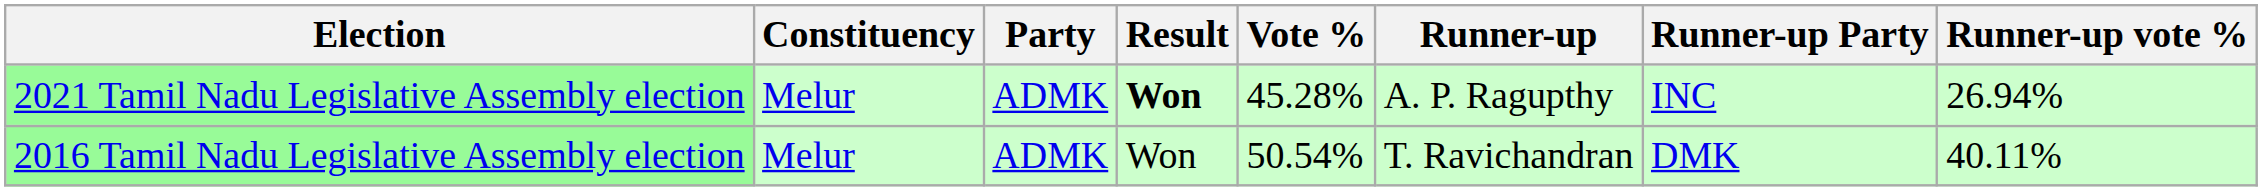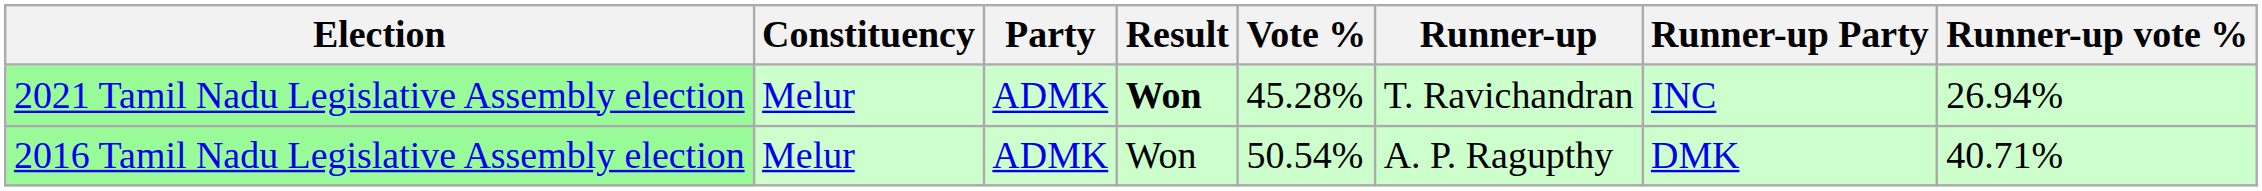 <table class="wikitable">
 <tr>
 <th>Election</th>
 <th>Constituency</th>
 <th>Party</th>
 <th>Result</th>
 <th>Vote %</th>
 <th>Runner-up</th>
 <th>Runner-up Party</th>
 <th>Runner-up vote %</th>
 </tr>
 <tr style="background:#cfc;">
 <td bgcolor=#98FB98><a href='#'>2021 Tamil Nadu Legislative Assembly election</a></td>
 <td><a href='#'>Melur</a></td>
 <td><a href='#'>ADMK</a></td>
 <td><strong>Won</strong></td>
 <td>45.28%</td>
-<td>A. P. Ragupthy</td>
+<td>T. Ravichandran</td>
 <td><a href='#'>INC</a></td>
 <td>26.94%</td>
 </tr>
 <tr style="background:#cfc;">
 <td bgcolor=#98FB98><a href='#'>2016 Tamil Nadu Legislative Assembly election</a></td>
 <td><a href='#'>Melur</a></td>
 <td><a href='#'>ADMK</a></td>
 <td>Won</td>
 <td>50.54%</td>
-<td>T. Ravichandran</td>
+<td>A. P. Ragupthy</td>
 <td><a href='#'>DMK</a></td>
-<td>40.11%</td>
+<td>40.71%</td>
 </tr>
 </table>
